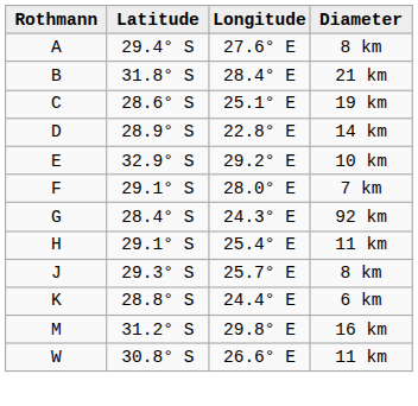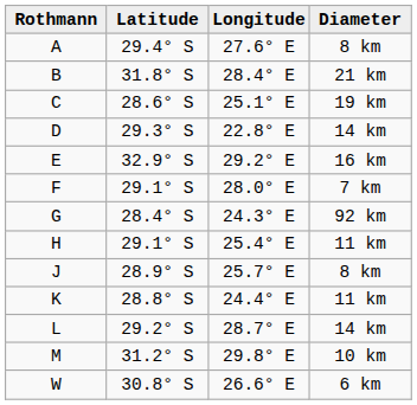 <table class="wikitable">
 <tr>
 <th width="25%" style="background:#eeeeee;">Rothmann</th>
 <th width="25%" style="background:#eeeeee;">Latitude</th>
 <th width="25%" style="background:#eeeeee;">Longitude</th>
 <th width="25%" style="background:#eeeeee;">Diameter</th>
 </tr>
 <tr>
 <td align="center">A</td>
 <td align="center">29.4° S</td>
 <td align="center">27.6° E</td>
 <td align="center">8 km</td>
 </tr>
 <tr>
 <td align="center">B</td>
 <td align="center">31.8° S</td>
 <td align="center">28.4° E</td>
 <td align="center">21 km</td>
 </tr>
 <tr>
 <td align="center">C</td>
 <td align="center">28.6° S</td>
 <td align="center">25.1° E</td>
 <td align="center">19 km</td>
 </tr>
 <tr>
 <td align="center">D</td>
-<td align="center">28.9° S</td>
+<td align="center">29.3° S</td>
 <td align="center">22.8° E</td>
 <td align="center">14 km</td>
 </tr>
 <tr>
 <td align="center">E</td>
 <td align="center">32.9° S</td>
 <td align="center">29.2° E</td>
-<td align="center">10 km</td>
+<td align="center">16 km</td>
 </tr>
 <tr>
 <td align="center">F</td>
 <td align="center">29.1° S</td>
 <td align="center">28.0° E</td>
 <td align="center">7 km</td>
 </tr>
 <tr>
 <td align="center">G</td>
 <td align="center">28.4° S</td>
 <td align="center">24.3° E</td>
 <td align="center">92 km</td>
 </tr>
 <tr>
 <td align="center">H</td>
 <td align="center">29.1° S</td>
 <td align="center">25.4° E</td>
 <td align="center">11 km</td>
 </tr>
 <tr>
 <td align="center">J</td>
-<td align="center">29.3° S</td>
+<td align="center">28.9° S</td>
 <td align="center">25.7° E</td>
 <td align="center">8 km</td>
 </tr>
 <tr>
 <td align="center">K</td>
 <td align="center">28.8° S</td>
 <td align="center">24.4° E</td>
-<td align="center">6 km</td>
+<td align="center">11 km</td>
+</tr>
+<tr>
+<td align="center">L</td>
+<td align="center">29.2° S</td>
+<td align="center">28.7° E</td>
+<td align="center">14 km</td>
 </tr>
 <tr>
 <td align="center">M</td>
 <td align="center">31.2° S</td>
 <td align="center">29.8° E</td>
-<td align="center">16 km</td>
+<td align="center">10 km</td>
 </tr>
 <tr>
 <td align="center">W</td>
 <td align="center">30.8° S</td>
 <td align="center">26.6° E</td>
-<td align="center">11 km</td>
+<td align="center">6 km</td>
 </tr>
 </table>
